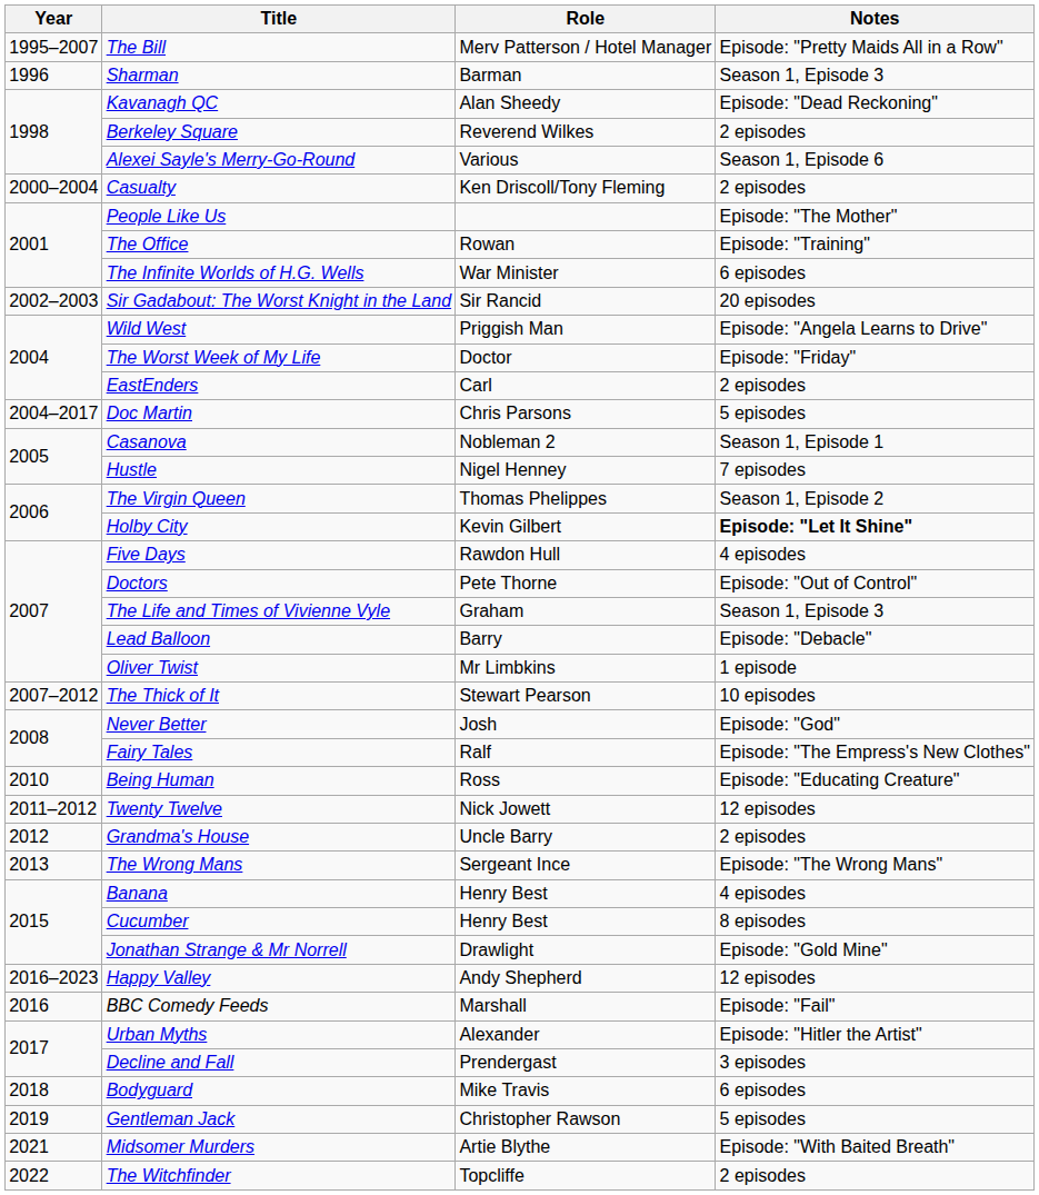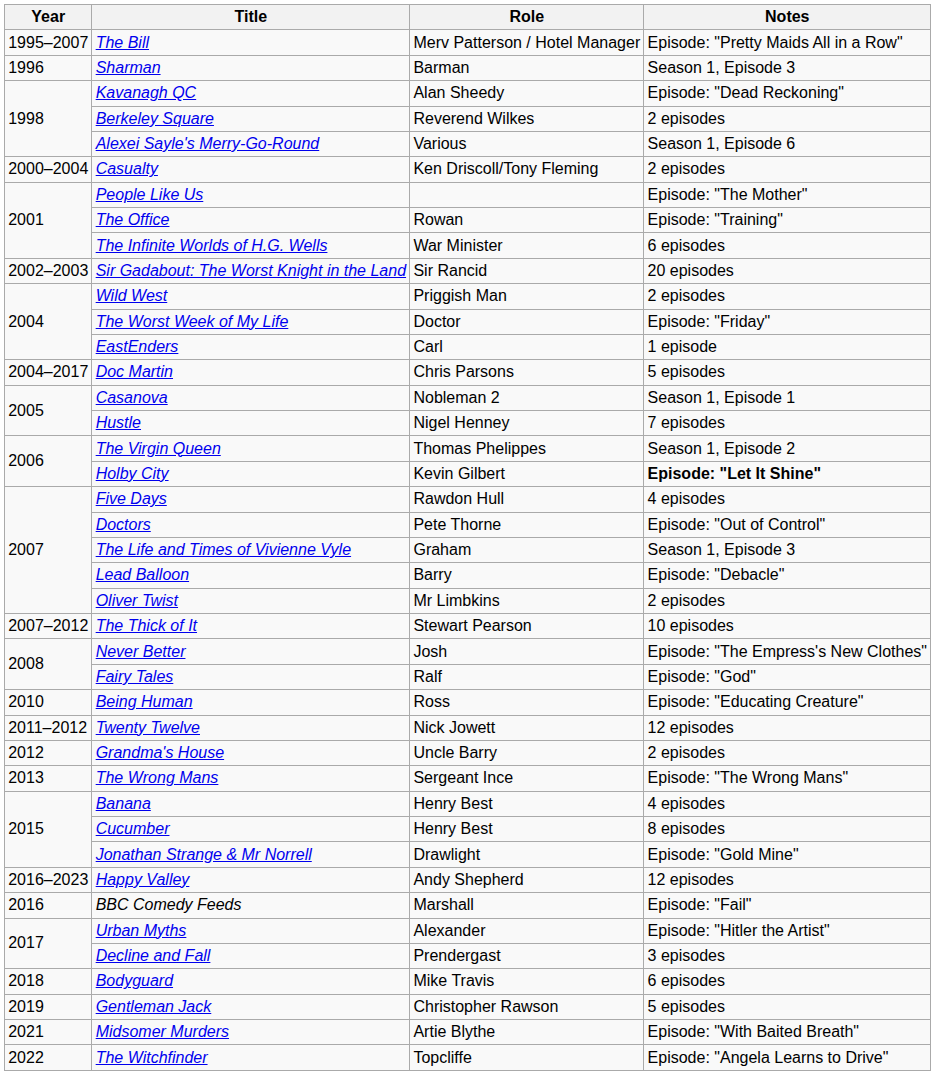 <table class="wikitable sortable">
 <tr>
 <th>Year</th>
 <th>Title</th>
 <th>Role</th>
 <th>Notes</th>
 </tr>
 <tr>
 <td>1995–2007</td>
 <td><em><a href='#'>The Bill</a></em></td>
 <td>Merv Patterson / Hotel Manager</td>
 <td>Episode: "Pretty Maids All in a Row"</td>
 </tr>
 <tr>
 <td>1996</td>
 <td><a href='#'><em>Sharman</em></a></td>
 <td>Barman</td>
 <td>Season 1, Episode 3</td>
 </tr>
 <tr>
 <td rowspan="3">1998</td>
 <td><em><a href='#'>Kavanagh QC</a></em></td>
 <td>Alan Sheedy</td>
 <td>Episode: "Dead Reckoning"</td>
 </tr>
 <tr>
 <td><em><a href='#'>Berkeley Square</a></em></td>
 <td>Reverend Wilkes</td>
 <td>2 episodes</td>
 </tr>
 <tr>
 <td><em><a href='#'>Alexei Sayle's Merry-Go-Round</a></em></td>
 <td>Various</td>
 <td>Season 1, Episode 6</td>
 </tr>
 <tr>
 <td>2000–2004</td>
 <td><em><a href='#'>Casualty</a></em></td>
 <td>Ken Driscoll/Tony Fleming</td>
 <td>2 episodes</td>
 </tr>
 <tr>
 <td rowspan="3">2001</td>
 <td><em><a href='#'>People Like Us</a></em></td>
 <td></td>
 <td>Episode: "The Mother"</td>
 </tr>
 <tr>
 <td><em><a href='#'>The Office</a></em></td>
 <td>Rowan</td>
 <td>Episode: "Training"</td>
 </tr>
 <tr>
 <td><em><a href='#'>The Infinite Worlds of H.G. Wells</a></em></td>
 <td>War Minister</td>
 <td>6 episodes</td>
 </tr>
 <tr>
 <td>2002–2003</td>
 <td><em><a href='#'>Sir Gadabout: The Worst Knight in the Land</a></em></td>
 <td>Sir Rancid</td>
 <td>20 episodes</td>
 </tr>
 <tr>
 <td rowspan="3">2004</td>
 <td><em><a href='#'>Wild West</a></em></td>
 <td>Priggish Man</td>
-<td>Episode: "Angela Learns to Drive"</td>
+<td>2 episodes</td>
 </tr>
 <tr>
 <td><em><a href='#'>The Worst Week of My Life</a></em></td>
 <td>Doctor</td>
 <td>Episode: "Friday"</td>
 </tr>
 <tr>
 <td><em><a href='#'>EastEnders</a></em></td>
 <td>Carl</td>
-<td>2 episodes</td>
+<td>1 episode</td>
 </tr>
 <tr>
 <td>2004–2017</td>
 <td><em><a href='#'>Doc Martin</a></em></td>
 <td>Chris Parsons</td>
 <td>5 episodes</td>
 </tr>
 <tr>
 <td rowspan="2">2005</td>
 <td><em><a href='#'>Casanova</a></em></td>
 <td>Nobleman 2</td>
 <td>Season 1, Episode 1</td>
 </tr>
 <tr>
 <td><em><a href='#'>Hustle</a></em></td>
 <td>Nigel Henney</td>
 <td>7 episodes</td>
 </tr>
 <tr>
 <td rowspan="2">2006</td>
 <td><em><a href='#'>The Virgin Queen</a></em></td>
 <td>Thomas Phelippes</td>
 <td>Season 1, Episode 2</td>
 </tr>
 <tr>
 <td><em><a href='#'>Holby City</a></em></td>
 <td>Kevin Gilbert</td>
 <td><strong>Episode: "Let It Shine"</strong></td>
 </tr>
 <tr>
 <td rowspan="5">2007</td>
 <td><em><a href='#'>Five Days</a></em></td>
 <td>Rawdon Hull</td>
 <td>4 episodes</td>
 </tr>
 <tr>
 <td><em><a href='#'>Doctors</a></em></td>
 <td>Pete Thorne</td>
 <td>Episode: "Out of Control"</td>
 </tr>
 <tr>
 <td><em><a href='#'>The Life and Times of Vivienne Vyle</a></em></td>
 <td>Graham</td>
 <td>Season 1, Episode 3</td>
 </tr>
 <tr>
 <td><em><a href='#'>Lead Balloon</a></em></td>
 <td>Barry</td>
 <td>Episode: "Debacle"</td>
 </tr>
 <tr>
 <td><em><a href='#'>Oliver Twist</a></em></td>
 <td>Mr Limbkins</td>
-<td>1 episode</td>
+<td>2 episodes</td>
 </tr>
 <tr>
 <td>2007–2012</td>
 <td><em><a href='#'>The Thick of It</a></em></td>
 <td>Stewart Pearson</td>
 <td>10 episodes</td>
 </tr>
 <tr>
 <td rowspan="2">2008</td>
 <td><em><a href='#'>Never Better</a></em></td>
 <td>Josh</td>
-<td>Episode: "God"</td>
+<td>Episode: "The Empress's New Clothes"</td>
 </tr>
 <tr>
 <td><em><a href='#'>Fairy Tales</a></em></td>
 <td>Ralf</td>
-<td>Episode: "The Empress's New Clothes"</td>
+<td>Episode: "God"</td>
 </tr>
 <tr>
 <td>2010</td>
 <td><em><a href='#'>Being Human</a></em></td>
 <td>Ross</td>
 <td>Episode: "Educating Creature"</td>
 </tr>
 <tr>
 <td>2011–2012</td>
 <td><em><a href='#'>Twenty Twelve</a></em></td>
 <td>Nick Jowett</td>
 <td>12 episodes</td>
 </tr>
 <tr>
 <td>2012</td>
 <td><em><a href='#'>Grandma's House</a></em></td>
 <td>Uncle Barry</td>
 <td>2 episodes</td>
 </tr>
 <tr>
 <td>2013</td>
 <td><em><a href='#'>The Wrong Mans</a></em></td>
 <td>Sergeant Ince</td>
 <td>Episode: "The Wrong Mans"</td>
 </tr>
 <tr>
 <td rowspan="3">2015</td>
 <td><em><a href='#'>Banana</a></em></td>
 <td>Henry Best</td>
 <td>4 episodes</td>
 </tr>
 <tr>
 <td><em><a href='#'>Cucumber</a></em></td>
 <td>Henry Best</td>
 <td>8 episodes</td>
 </tr>
 <tr>
 <td><em><a href='#'>Jonathan Strange & Mr Norrell</a></em></td>
 <td>Drawlight</td>
 <td>Episode: "Gold Mine"</td>
 </tr>
 <tr>
 <td>2016–2023</td>
 <td><em><a href='#'>Happy Valley</a></em></td>
 <td>Andy Shepherd</td>
 <td>12 episodes</td>
 </tr>
 <tr>
 <td>2016</td>
 <td><em>BBC Comedy Feeds</em></td>
 <td>Marshall</td>
 <td>Episode: "Fail"</td>
 </tr>
 <tr>
 <td rowspan="2">2017</td>
 <td><em><a href='#'>Urban Myths</a></em></td>
 <td>Alexander</td>
 <td>Episode: "Hitler the Artist"</td>
 </tr>
 <tr>
 <td><em><a href='#'>Decline and Fall</a></em></td>
 <td>Prendergast</td>
 <td>3 episodes</td>
 </tr>
 <tr>
 <td>2018</td>
 <td><em><a href='#'>Bodyguard</a></em></td>
 <td>Mike Travis</td>
 <td>6 episodes</td>
 </tr>
 <tr>
 <td>2019</td>
 <td><em><a href='#'>Gentleman Jack</a></em></td>
 <td>Christopher Rawson</td>
 <td>5 episodes</td>
 </tr>
 <tr>
 <td>2021</td>
 <td><em><a href='#'>Midsomer Murders</a></em></td>
 <td>Artie Blythe</td>
 <td>Episode: "With Baited Breath"</td>
 </tr>
 <tr>
 <td>2022</td>
 <td><em><a href='#'>The Witchfinder</a></em></td>
 <td>Topcliffe</td>
-<td>2 episodes</td>
+<td>Episode: "Angela Learns to Drive"</td>
 </tr>
 </table>
